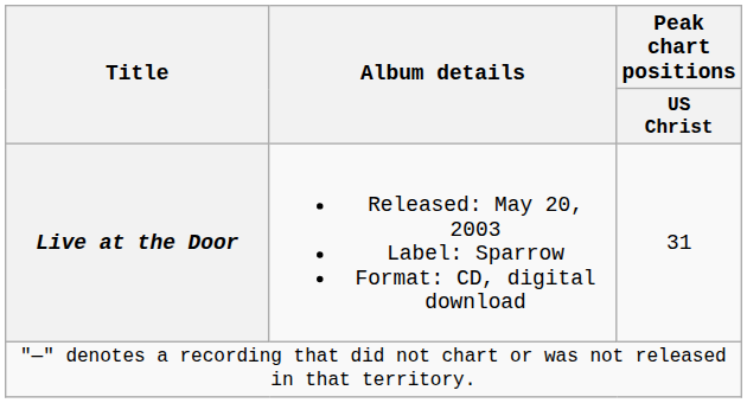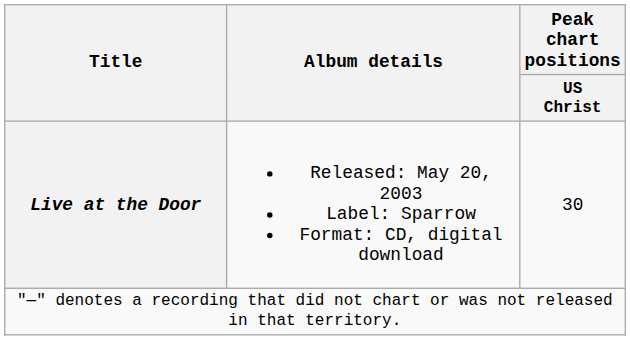 <table class="wikitable plainrowheaders" style="text-align:center;" border="1">
 <tr>
 <th scope="col" rowspan="2" style="width:12em;">Title</th>
 <th scope="col" rowspan="2" style="width:16em;">Album details</th>
 <th scope="col">Peak chart positions</th>
 </tr>
 <tr>
 <th scope="col" style="width:2.2em;font-size:90%;">US<br>Christ<br></th>
 </tr>
 <tr>
 <th scope="row"><em>Live at the Door</em></th>
 <td><br><ul><li>Released: May 20, 2003</li><li>Label: Sparrow</li><li>Format: CD, digital download</li></ul></td>
-<td>31</td>
+<td>30</td>
 </tr>
 <tr>
 <td colspan="3" style="font-size:90%">"—" denotes a recording that did not chart or was not released in that territory.</td>
 </tr>
 </table>
